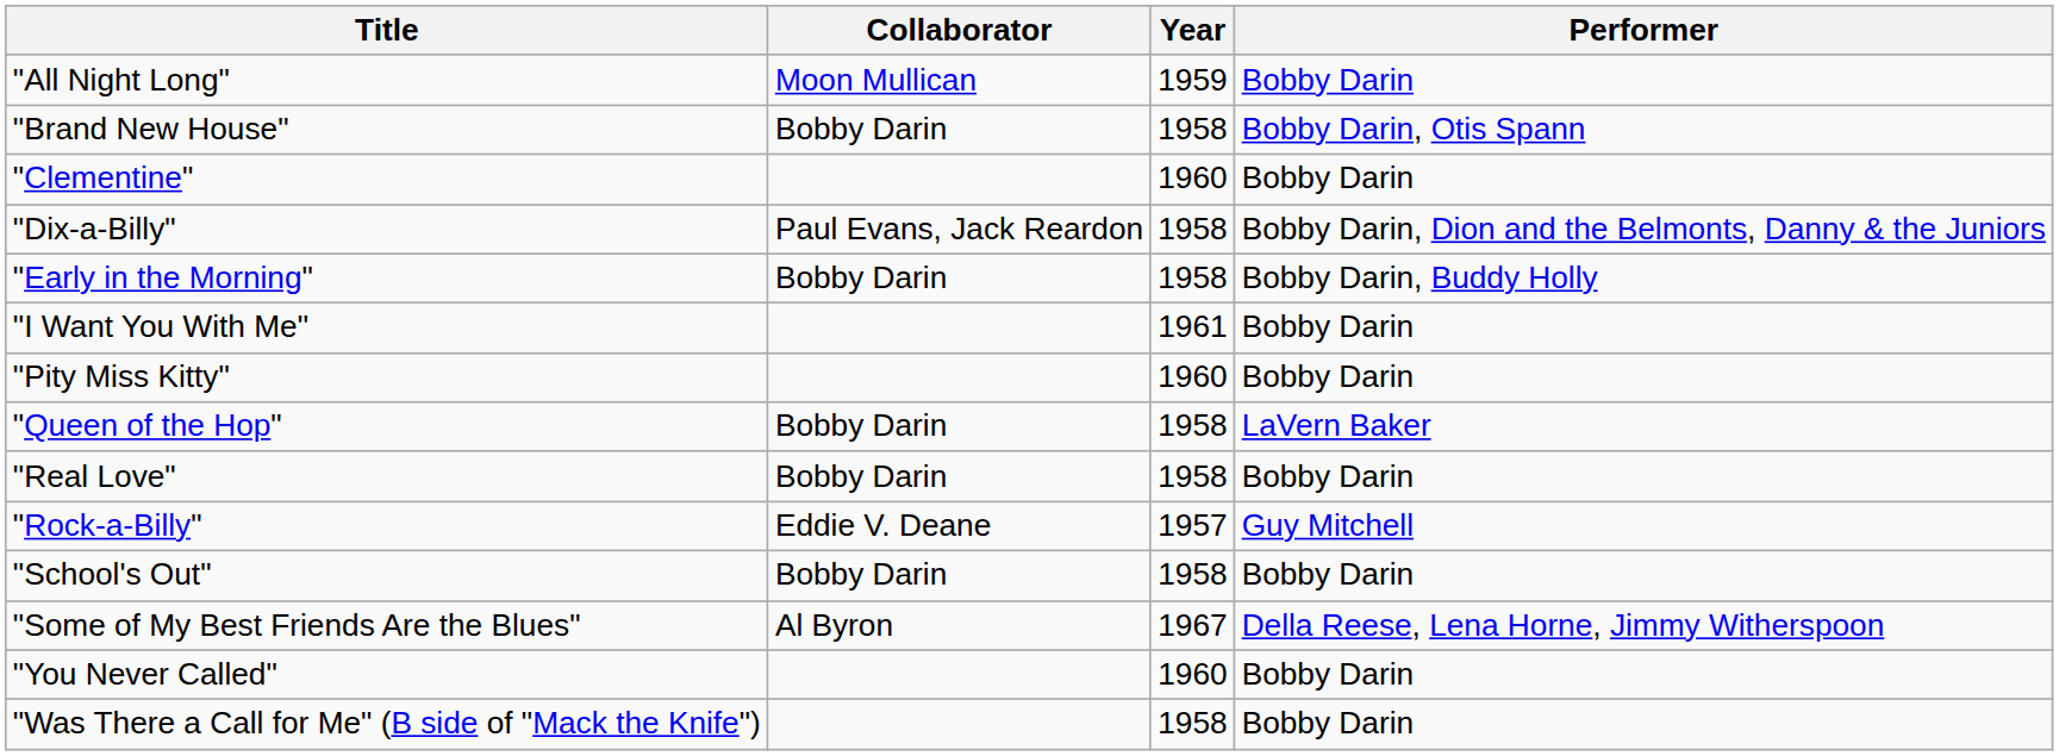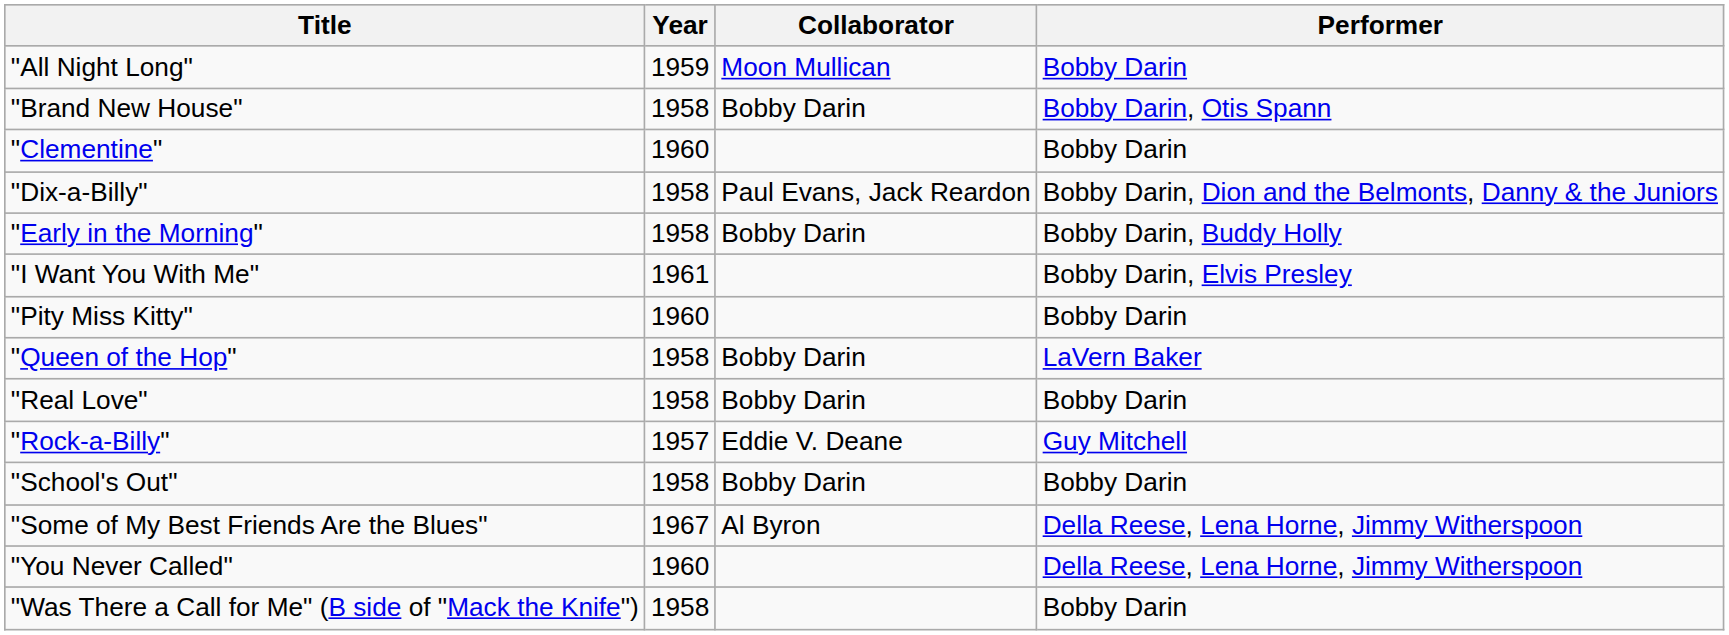 <table class="wikitable sortable">
 <tr>
 <th>Title</th>
+<th>Year</th>
 <th>Collaborator</th>
-<th>Year</th>
 <th>Performer</th>
 </tr>
 <tr>
 <td>"All Night Long"</td>
+<td>1959</td>
 <td><a href='#'>Moon Mullican</a></td>
-<td>1959</td>
 <td><a href='#'>Bobby Darin</a></td>
 </tr>
 <tr>
 <td>"Brand New House"</td>
+<td>1958</td>
 <td>Bobby Darin</td>
-<td>1958</td>
 <td><a href='#'>Bobby Darin</a>,  <a href='#'>Otis Spann</a></td>
 </tr>
 <tr>
 <td>"<a href='#'>Clementine</a>"</td>
+<td>1960</td>
 <td> </td>
-<td>1960</td>
 <td>Bobby Darin</td>
 </tr>
 <tr>
 <td>"Dix-a-Billy"</td>
+<td>1958</td>
 <td>Paul Evans, Jack Reardon</td>
-<td>1958</td>
 <td>Bobby Darin, <a href='#'>Dion and the Belmonts</a>, <a href='#'>Danny & the Juniors</a></td>
 </tr>
 <tr>
 <td>"<a href='#'>Early in the Morning</a>"</td>
+<td>1958</td>
 <td>Bobby Darin</td>
-<td>1958</td>
 <td>Bobby Darin, <a href='#'>Buddy Holly</a></td>
 </tr>
 <tr>
 <td>"I Want You With Me"</td>
+<td>1961</td>
 <td> </td>
-<td>1961</td>
-<td>Bobby Darin</td>
+<td>Bobby Darin, <a href='#'>Elvis Presley</a></td>
 </tr>
 <tr>
 <td>"Pity Miss Kitty"</td>
+<td>1960</td>
 <td> </td>
-<td>1960</td>
 <td>Bobby Darin</td>
 </tr>
 <tr>
 <td>"<a href='#'>Queen of the Hop</a>"</td>
+<td>1958</td>
 <td>Bobby Darin</td>
-<td>1958</td>
 <td><a href='#'>LaVern Baker</a></td>
 </tr>
 <tr>
 <td>"Real Love"</td>
+<td>1958</td>
 <td>Bobby Darin</td>
-<td>1958</td>
 <td>Bobby Darin</td>
 </tr>
 <tr>
 <td>"<a href='#'>Rock-a-Billy</a>"</td>
+<td>1957</td>
 <td>Eddie V. Deane</td>
-<td>1957</td>
 <td><a href='#'>Guy Mitchell</a></td>
 </tr>
 <tr>
 <td>"School's Out"</td>
+<td>1958</td>
 <td>Bobby Darin</td>
-<td>1958</td>
 <td>Bobby Darin</td>
 </tr>
 <tr>
 <td>"Some of My Best Friends Are the Blues"</td>
+<td>1967</td>
 <td>Al Byron</td>
-<td>1967</td>
 <td><a href='#'>Della Reese</a>, <a href='#'>Lena Horne</a>, <a href='#'>Jimmy Witherspoon</a></td>
 </tr>
 <tr>
 <td>"You Never Called"</td>
+<td>1960</td>
 <td> </td>
-<td>1960</td>
-<td>Bobby Darin</td>
+<td><a href='#'>Della Reese</a>, <a href='#'>Lena Horne</a>, <a href='#'>Jimmy Witherspoon</a></td>
 </tr>
 <tr>
 <td>"Was There a Call for Me" (<a href='#'>B side</a> of "<a href='#'>Mack the Knife</a>")</td>
+<td>1958</td>
 <td> </td>
-<td>1958</td>
 <td>Bobby Darin</td>
 </tr>
 </table>
